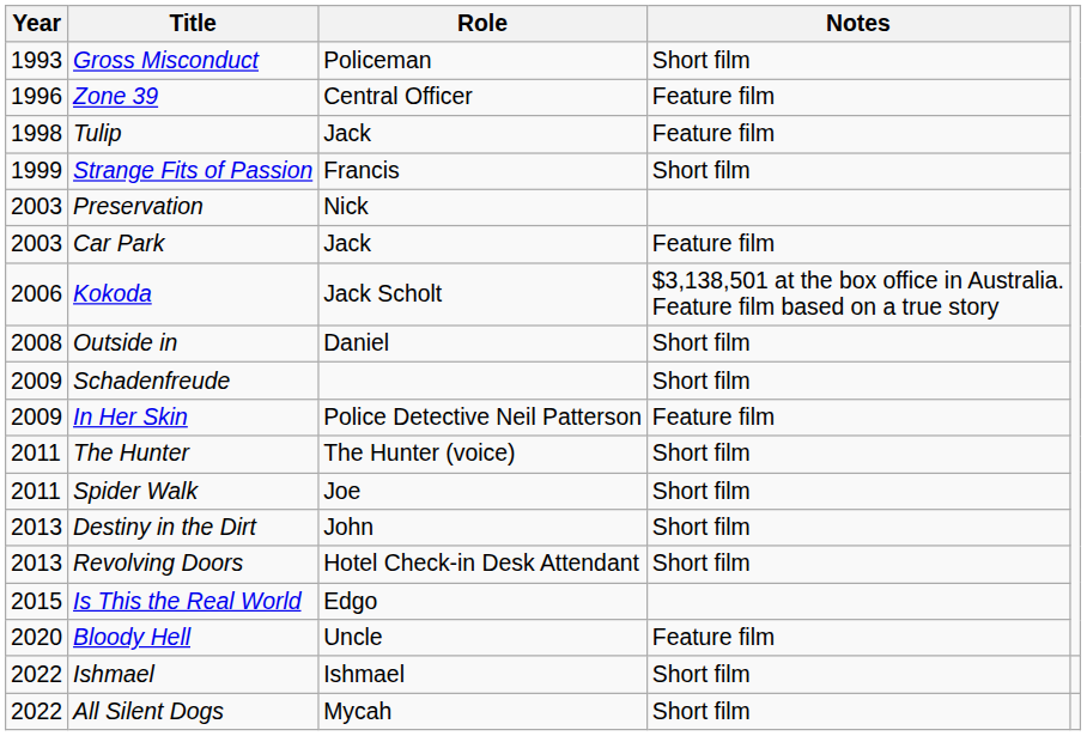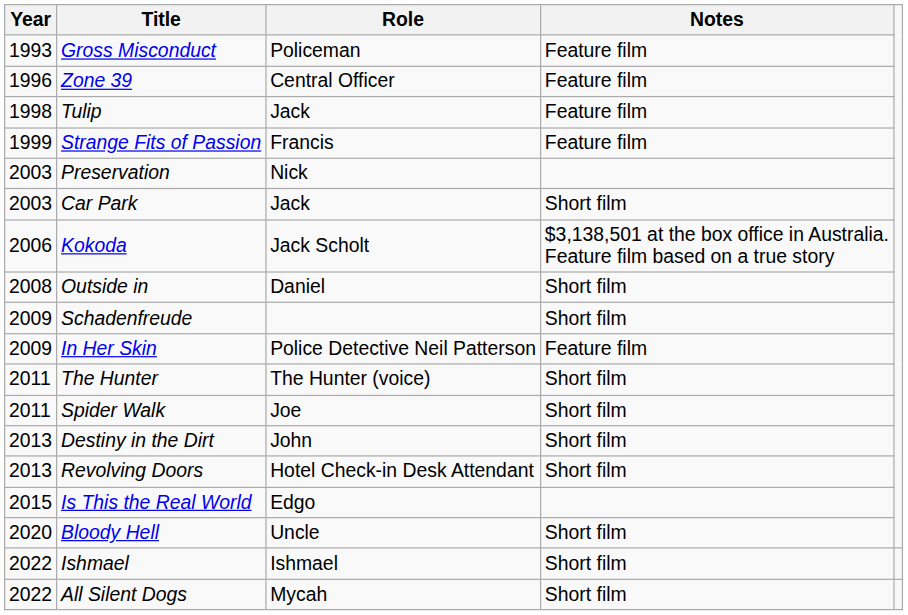 <table class="wikitable">
 <tr>
 <th>Year</th>
 <th>Title</th>
 <th>Role</th>
 <th>Notes</th>
 </tr>
 <tr>
 <td>1993</td>
 <td><a href='#'><em>Gross Misconduct</em></a></td>
 <td>Policeman</td>
-<td>Short film</td>
+<td>Feature film</td>
 </tr>
 <tr>
 <td>1996</td>
 <td><em><a href='#'>Zone 39</a></em></td>
 <td>Central Officer</td>
 <td>Feature film</td>
 </tr>
 <tr>
 <td>1998</td>
 <td><em>Tulip</em></td>
 <td>Jack</td>
 <td>Feature film</td>
 </tr>
 <tr>
 <td>1999</td>
 <td><em><a href='#'>Strange Fits of Passion</a></em></td>
 <td>Francis</td>
-<td>Short film</td>
+<td>Feature film</td>
 </tr>
 <tr>
 <td>2003</td>
 <td><em>Preservation</em></td>
 <td>Nick</td>
 <td></td>
 </tr>
 <tr>
 <td>2003</td>
 <td><em>Car Park</em></td>
 <td>Jack</td>
-<td>Feature film</td>
+<td>Short film</td>
 </tr>
 <tr>
 <td>2006</td>
 <td><em><a href='#'>Kokoda</a></em></td>
 <td>Jack Scholt</td>
 <td>$3,138,501 at the box office in Australia.<br>Feature film based on a true story</td>
 </tr>
 <tr>
 <td>2008</td>
 <td><em>Outside in</em></td>
 <td>Daniel</td>
 <td>Short film</td>
 </tr>
 <tr>
 <td>2009</td>
 <td><em>Schadenfreude</em></td>
 <td></td>
 <td>Short film</td>
 </tr>
 <tr>
 <td>2009</td>
 <td><em><a href='#'>In Her Skin</a></em></td>
 <td>Police Detective Neil Patterson</td>
 <td>Feature film</td>
 </tr>
 <tr>
 <td>2011</td>
 <td><em>The Hunter</em></td>
 <td>The Hunter (voice)</td>
 <td>Short film</td>
 </tr>
 <tr>
 <td>2011</td>
 <td><em>Spider Walk</em></td>
 <td>Joe</td>
 <td>Short film</td>
 </tr>
 <tr>
 <td>2013</td>
 <td><em>Destiny in the Dirt</em></td>
 <td>John</td>
 <td>Short film</td>
 </tr>
 <tr>
 <td>2013</td>
 <td><em>Revolving Doors</em></td>
 <td>Hotel Check-in Desk Attendant</td>
 <td>Short film</td>
 </tr>
 <tr>
 <td>2015</td>
 <td><em><a href='#'>Is This the Real World</a></em></td>
 <td>Edgo</td>
 <td></td>
 </tr>
 <tr>
 <td>2020</td>
 <td><a href='#'><em>Bloody Hell</em></a></td>
 <td>Uncle</td>
-<td>Feature film</td>
+<td>Short film</td>
 </tr>
 <tr>
 <td>2022</td>
 <td><em>Ishmael</em></td>
 <td>Ishmael</td>
 <td>Short film</td>
 <td></td>
 </tr>
 <tr>
 <td>2022</td>
 <td><em>All Silent Dogs</em></td>
 <td>Mycah</td>
 <td>Short film</td>
 </tr>
 </table>
